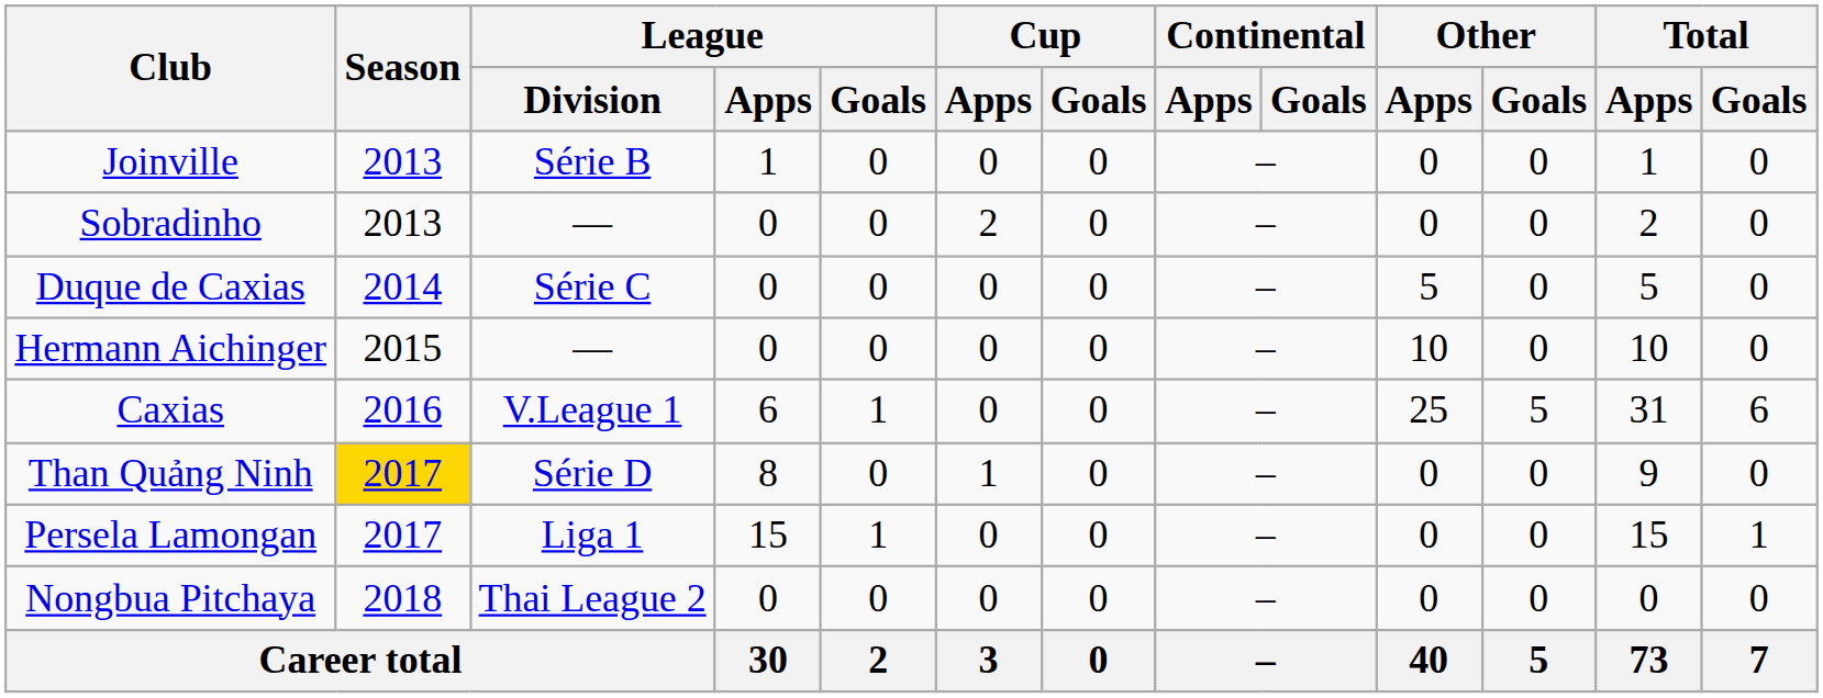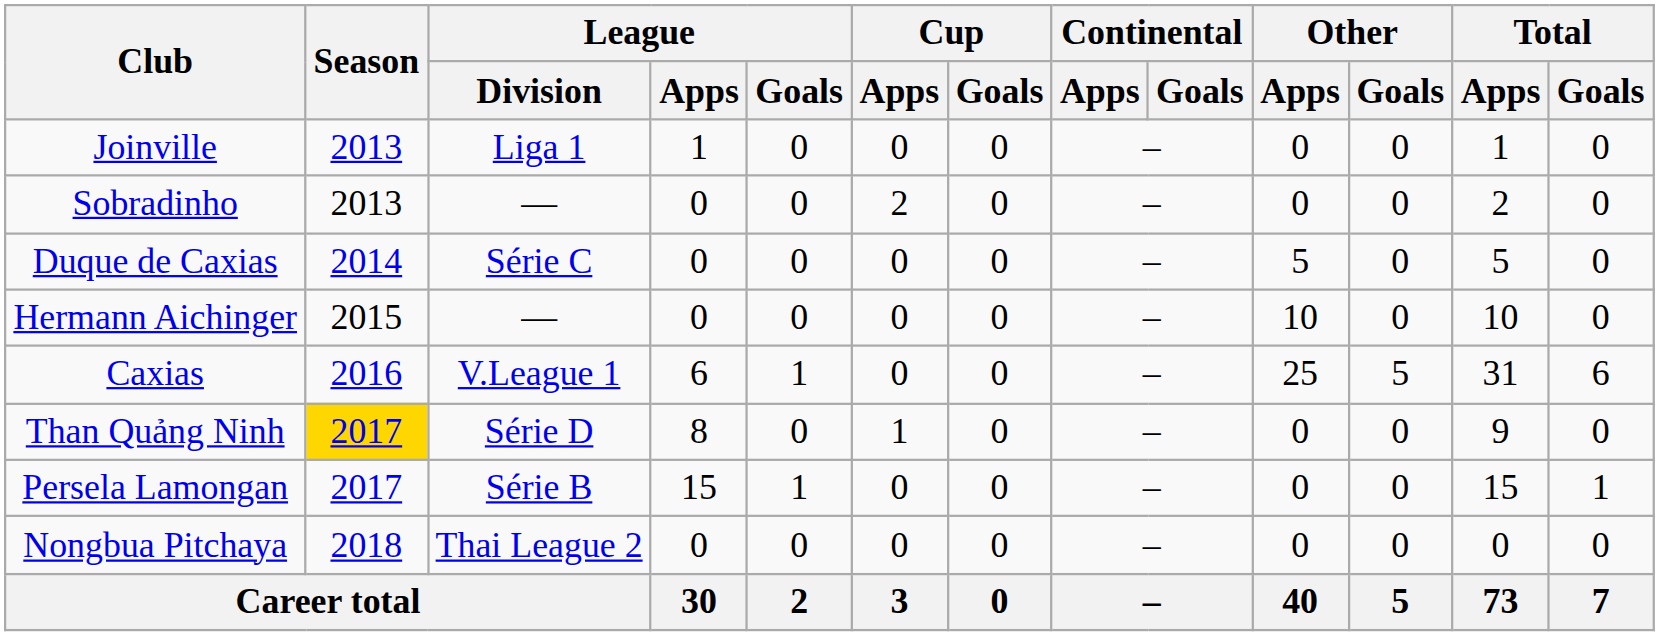 <table class="wikitable" style="text-align: center">
 <tr>
 <th rowspan="2">Club</th>
 <th rowspan="2">Season</th>
 <th colspan="3">League</th>
 <th colspan="2">Cup</th>
 <th colspan="2">Continental</th>
 <th colspan="2">Other</th>
 <th colspan="2">Total</th>
 </tr>
 <tr>
 <th>Division</th>
 <th>Apps</th>
 <th>Goals</th>
 <th>Apps</th>
 <th>Goals</th>
 <th>Apps</th>
 <th>Goals</th>
 <th>Apps</th>
 <th>Goals</th>
 <th>Apps</th>
 <th>Goals</th>
 </tr>
 <tr>
 <td><a href='#'>Joinville</a></td>
 <td><a href='#'>2013</a></td>
-<td><a href='#'>Série B</a></td>
+<td><a href='#'>Liga 1</a></td>
 <td>1</td>
 <td>0</td>
 <td>0</td>
 <td>0</td>
 <td colspan="2">–</td>
 <td>0</td>
 <td>0</td>
 <td>1</td>
 <td>0</td>
 </tr>
 <tr>
 <td><a href='#'>Sobradinho</a></td>
 <td>2013</td>
 <td>—</td>
 <td>0</td>
 <td>0</td>
 <td>2</td>
 <td>0</td>
 <td colspan="2">–</td>
 <td>0</td>
 <td>0</td>
 <td>2</td>
 <td>0</td>
 </tr>
 <tr>
 <td><a href='#'>Duque de Caxias</a></td>
 <td><a href='#'>2014</a></td>
 <td><a href='#'>Série C</a></td>
 <td>0</td>
 <td>0</td>
 <td>0</td>
 <td>0</td>
 <td colspan="2">–</td>
 <td>5</td>
 <td>0</td>
 <td>5</td>
 <td>0</td>
 </tr>
 <tr>
 <td><a href='#'>Hermann Aichinger</a></td>
 <td>2015</td>
 <td>—</td>
 <td>0</td>
 <td>0</td>
 <td>0</td>
 <td>0</td>
 <td colspan="2">–</td>
 <td>10</td>
 <td>0</td>
 <td>10</td>
 <td>0</td>
 </tr>
 <tr>
 <td><a href='#'>Caxias</a></td>
 <td><a href='#'>2016</a></td>
 <td><a href='#'>V.League 1</a></td>
 <td>6</td>
 <td>1</td>
 <td>0</td>
 <td>0</td>
 <td colspan="2">–</td>
 <td>25</td>
 <td>5</td>
 <td>31</td>
 <td>6</td>
 </tr>
 <tr>
 <td><a href='#'>Than Quảng Ninh</a></td>
 <td style="background: gold;"><a href='#'>2017</a></td>
 <td><a href='#'>Série D</a></td>
 <td>8</td>
 <td>0</td>
 <td>1</td>
 <td>0</td>
 <td colspan="2">–</td>
 <td>0</td>
 <td>0</td>
 <td>9</td>
 <td>0</td>
 </tr>
 <tr>
 <td><a href='#'>Persela Lamongan</a></td>
 <td><a href='#'>2017</a></td>
-<td><a href='#'>Liga 1</a></td>
+<td><a href='#'>Série B</a></td>
 <td>15</td>
 <td>1</td>
 <td>0</td>
 <td>0</td>
 <td colspan="2">–</td>
 <td>0</td>
 <td>0</td>
 <td>15</td>
 <td>1</td>
 </tr>
 <tr>
 <td><a href='#'>Nongbua Pitchaya</a></td>
 <td><a href='#'>2018</a></td>
 <td><a href='#'>Thai League 2</a></td>
 <td>0</td>
 <td>0</td>
 <td>0</td>
 <td>0</td>
 <td colspan="2">–</td>
 <td>0</td>
 <td>0</td>
 <td>0</td>
 <td>0</td>
 </tr>
 <tr>
 <th colspan="3"><strong>Career total</strong></th>
 <th>30</th>
 <th>2</th>
 <th>3</th>
 <th>0</th>
 <th colspan="2">–</th>
 <th>40</th>
 <th>5</th>
 <th>73</th>
 <th>7</th>
 </tr>
 </table>
